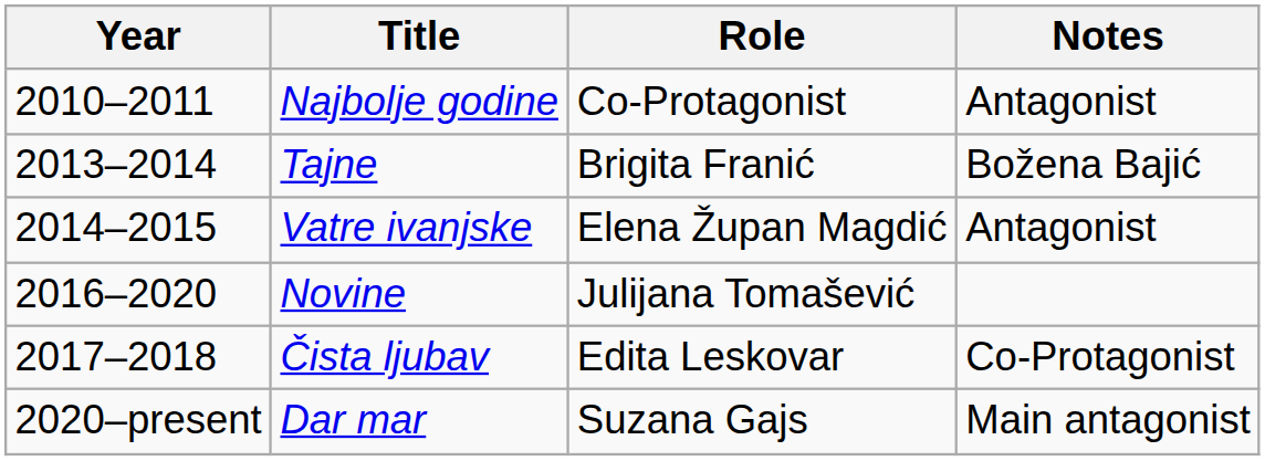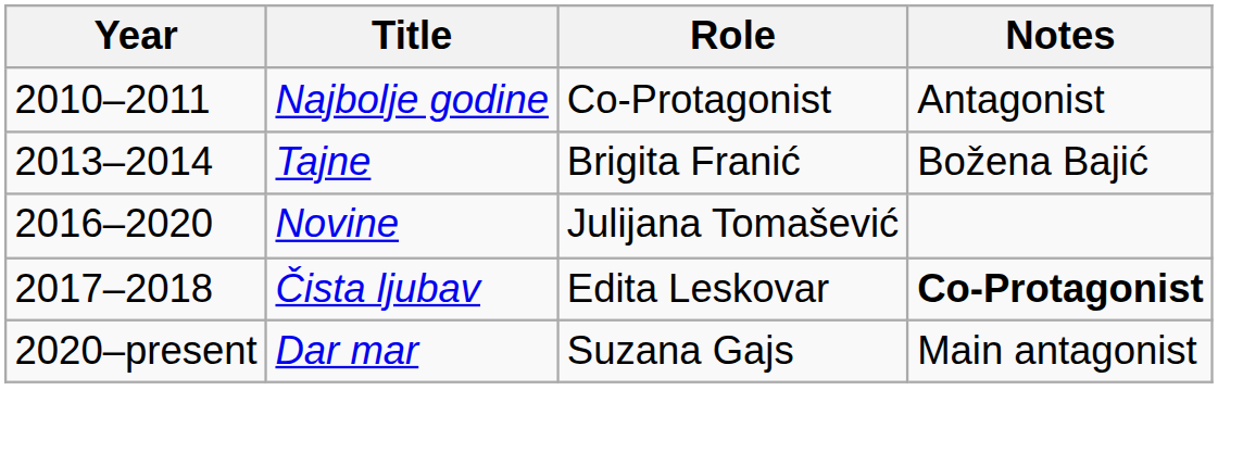 <table class="wikitable sortable">
 <tr>
 <th>Year</th>
 <th>Title</th>
 <th>Role</th>
 <th class="unsortable">Notes</th>
 </tr>
 <tr>
 <td>2010–2011</td>
 <td><em><a href='#'>Najbolje godine</a></em></td>
 <td>Co-Protagonist</td>
 <td>Antagonist</td>
 </tr>
 <tr>
 <td>2013–2014</td>
 <td><em><a href='#'>Tajne</a></em></td>
 <td>Brigita Franić</td>
 <td>Božena Bajić</td>
 </tr>
 <tr>
-<td>2014–2015</td>
-<td><em><a href='#'>Vatre ivanjske</a></em></td>
-<td>Elena Župan Magdić</td>
-<td>Antagonist</td>
-</tr>
-<tr>
 <td>2016–2020</td>
 <td><em><a href='#'>Novine</a></em></td>
 <td>Julijana Tomašević</td>
 <td></td>
 </tr>
 <tr>
 <td>2017–2018</td>
 <td><em><a href='#'>Čista ljubav</a></em></td>
 <td>Edita Leskovar</td>
-<td>Co-Protagonist</td>
+<td><strong>Co-Protagonist</strong></td>
 </tr>
 <tr>
 <td>2020–present</td>
 <td><em><a href='#'>Dar mar</a></em></td>
 <td>Suzana Gajs</td>
 <td>Main antagonist</td>
 </tr>
 </table>
